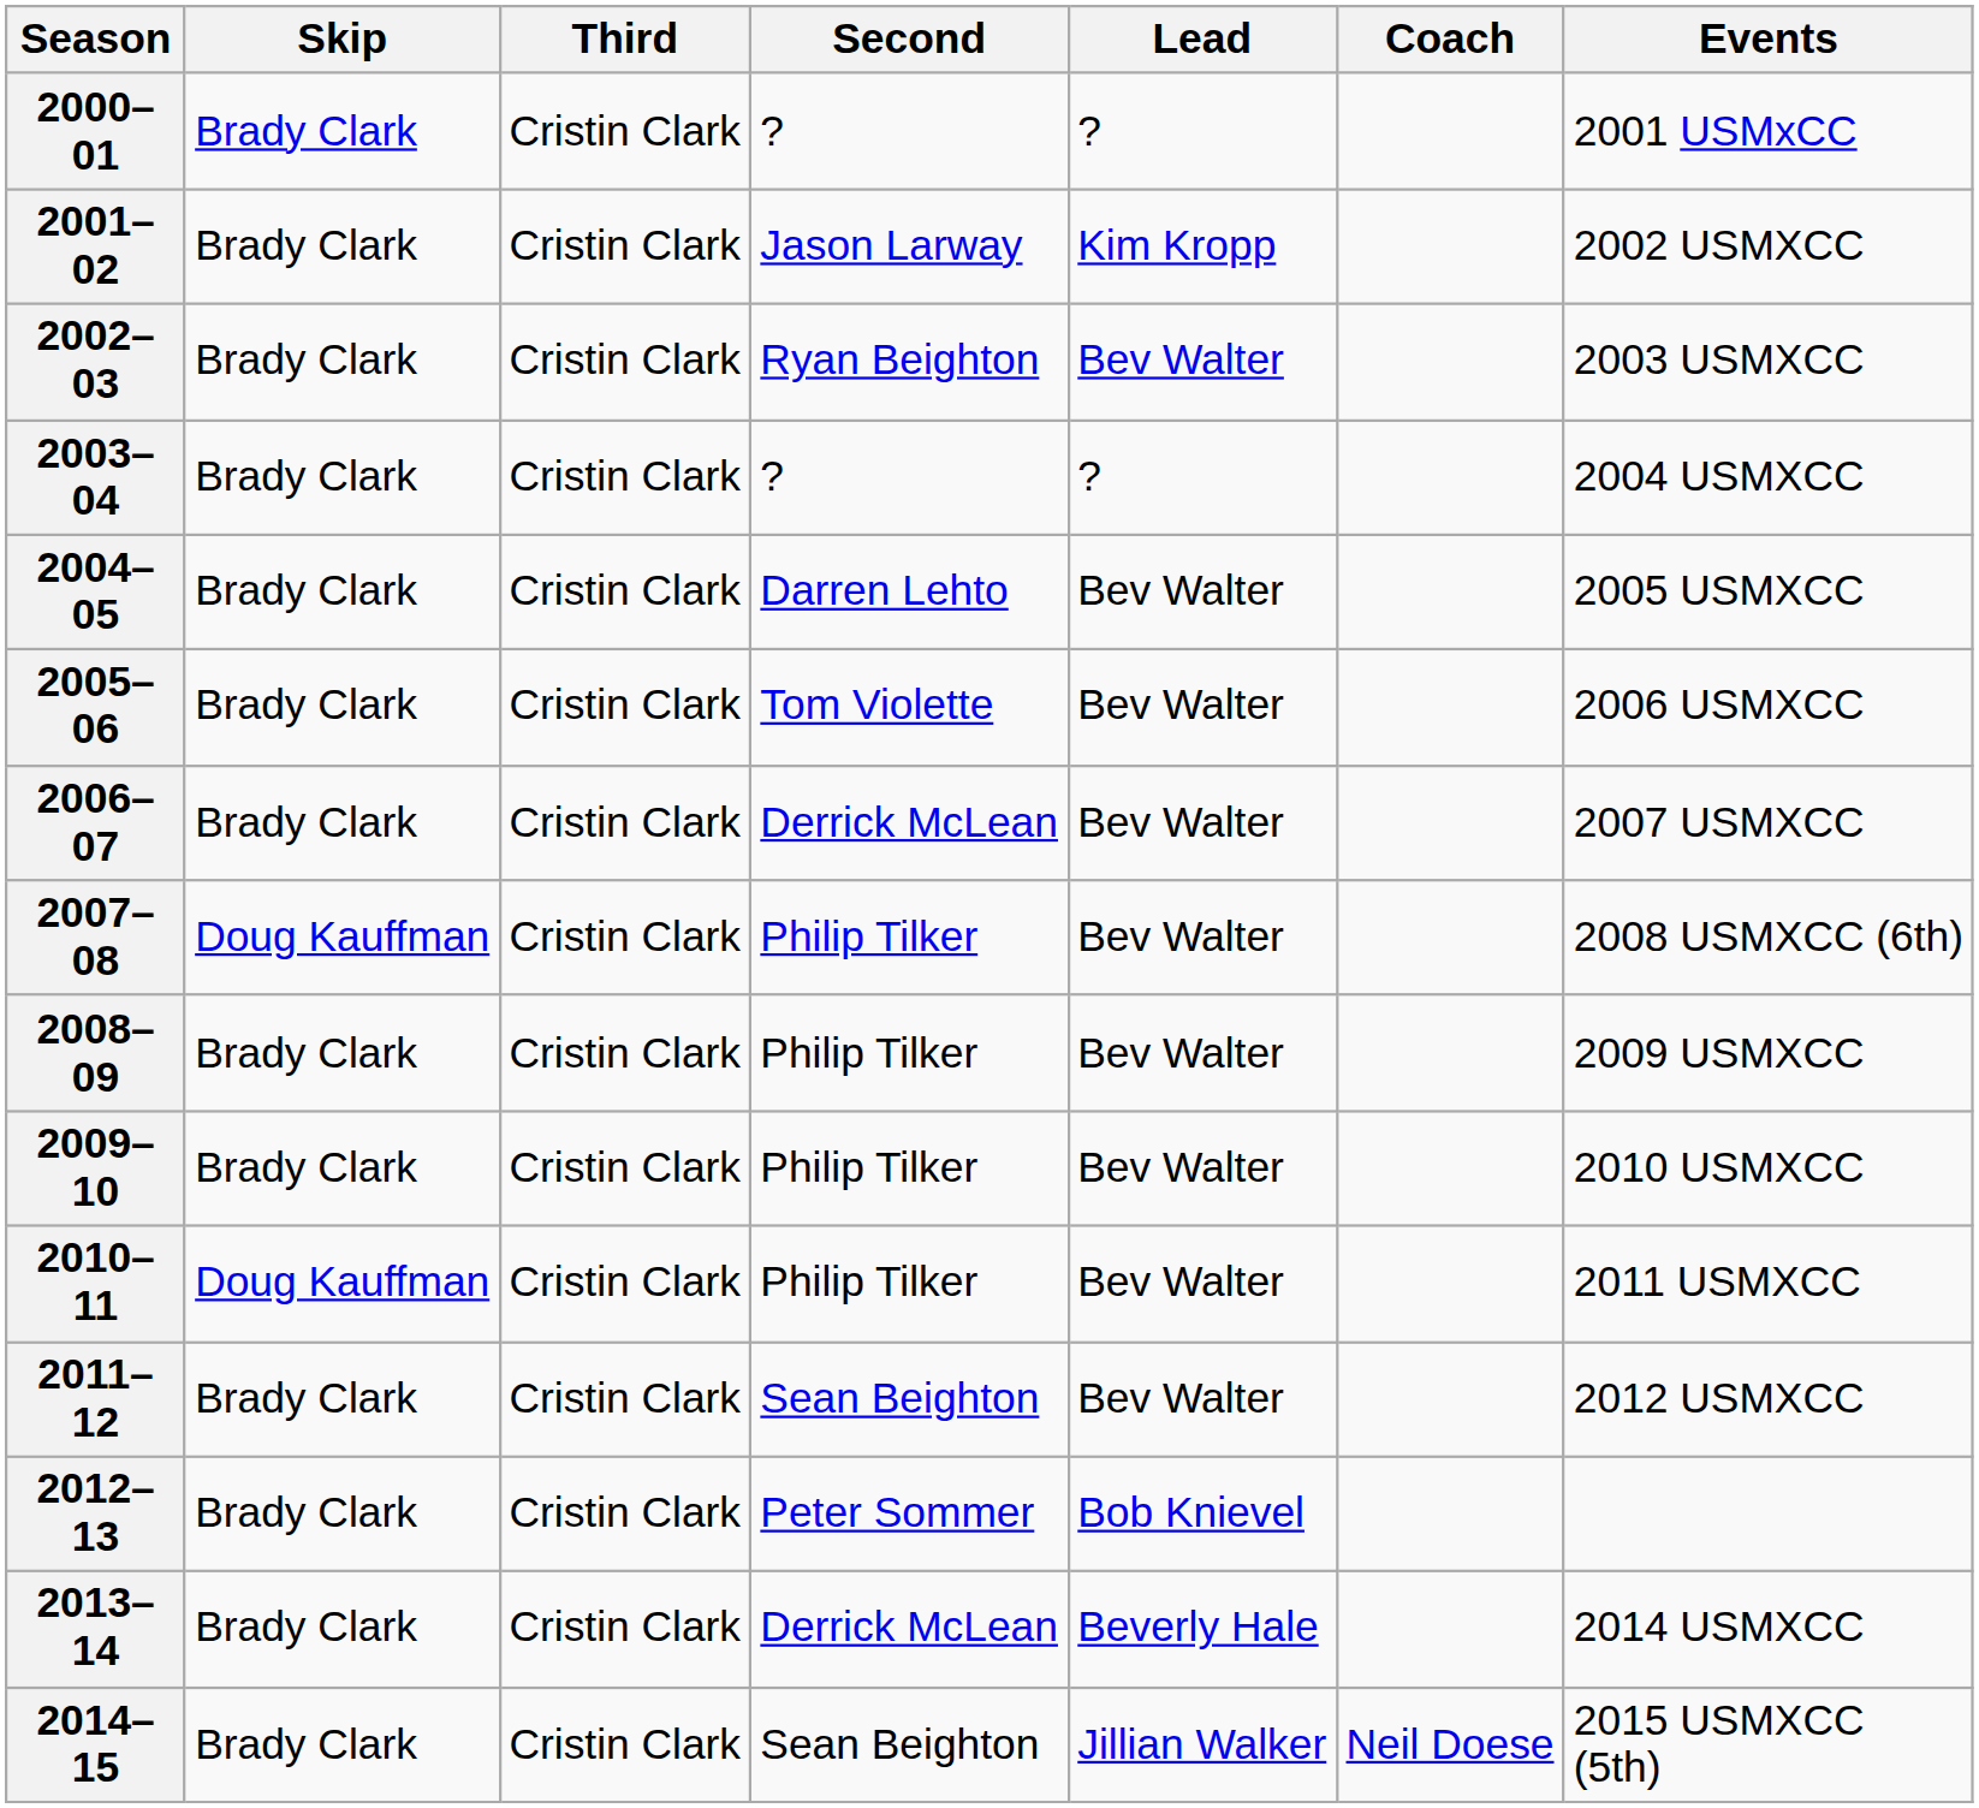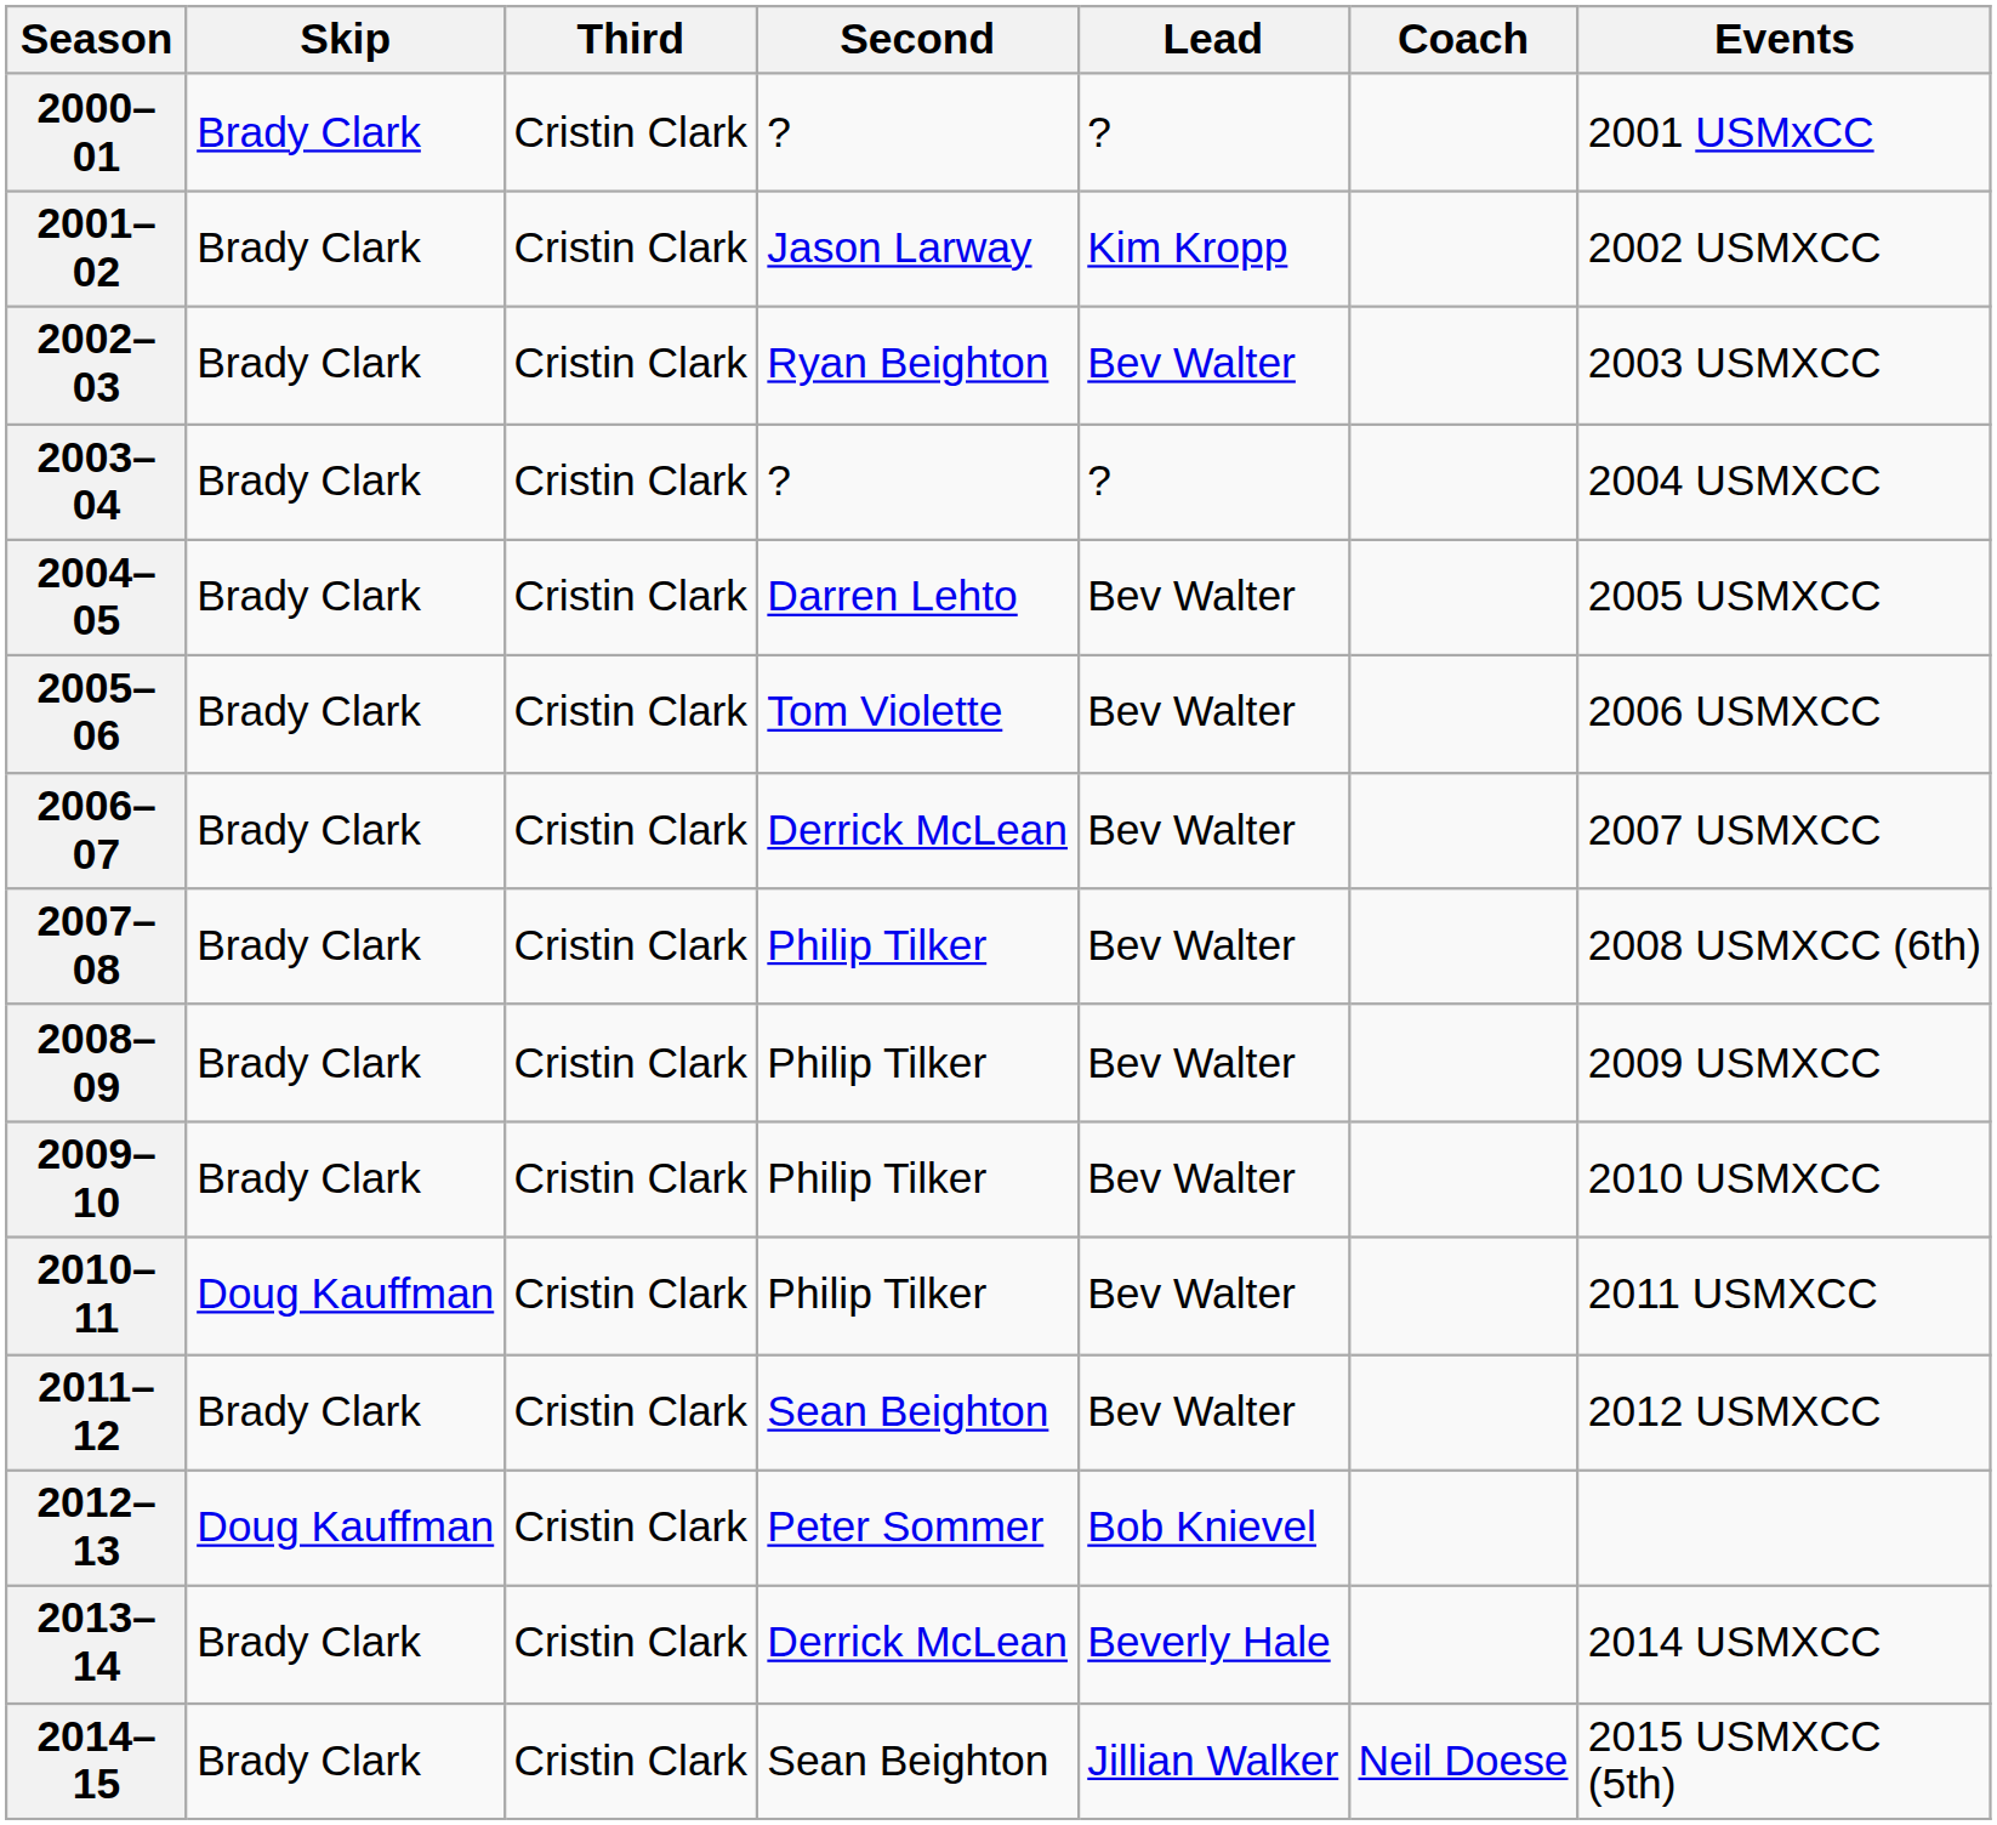 <table class="wikitable">
 <tr>
 <th scope="col" width=60>Season</th>
 <th scope="col">Skip</th>
 <th scope="col">Third</th>
 <th scope="col">Second</th>
 <th scope="col">Lead</th>
 <th scope="col">Coach</th>
 <th scope="col">Events</th>
 </tr>
 <tr>
 <th scope="row">2000–01</th>
 <td><a href='#'>Brady Clark</a></td>
 <td>Cristin Clark</td>
 <td>?</td>
 <td>?</td>
 <td></td>
 <td>2001 <a href='#'>USMxCC</a> </td>
 </tr>
 <tr>
 <th scope="row">2001–02</th>
 <td>Brady Clark</td>
 <td>Cristin Clark</td>
 <td><a href='#'>Jason Larway</a></td>
 <td><a href='#'>Kim Kropp</a></td>
 <td></td>
 <td>2002 USMXCC </td>
 </tr>
 <tr>
 <th scope="row">2002–03</th>
 <td>Brady Clark</td>
 <td>Cristin Clark</td>
 <td><a href='#'>Ryan Beighton</a></td>
 <td><a href='#'>Bev Walter</a></td>
 <td></td>
 <td>2003 USMXCC </td>
 </tr>
 <tr>
 <th scope="row">2003–04</th>
 <td>Brady Clark</td>
 <td>Cristin Clark</td>
 <td>?</td>
 <td>?</td>
 <td></td>
 <td>2004 USMXCC </td>
 </tr>
 <tr>
 <th scope="row">2004–05</th>
 <td>Brady Clark</td>
 <td>Cristin Clark</td>
 <td><a href='#'>Darren Lehto</a></td>
 <td>Bev Walter</td>
 <td></td>
 <td>2005 USMXCC </td>
 </tr>
 <tr>
 <th scope="row">2005–06</th>
 <td>Brady Clark</td>
 <td>Cristin Clark</td>
 <td><a href='#'>Tom Violette</a></td>
 <td>Bev Walter</td>
 <td></td>
 <td>2006 USMXCC </td>
 </tr>
 <tr>
 <th scope="row">2006–07</th>
 <td>Brady Clark</td>
 <td>Cristin Clark</td>
 <td><a href='#'>Derrick McLean</a></td>
 <td>Bev Walter</td>
 <td></td>
 <td>2007 USMXCC </td>
 </tr>
 <tr>
 <th scope="row">2007–08</th>
-<td><a href='#'>Doug Kauffman</a></td>
+<td>Brady Clark</td>
 <td>Cristin Clark</td>
 <td><a href='#'>Philip Tilker</a></td>
 <td>Bev Walter</td>
 <td></td>
 <td>2008 USMXCC (6th)</td>
 </tr>
 <tr>
 <th scope="row">2008–09</th>
 <td>Brady Clark</td>
 <td>Cristin Clark</td>
 <td>Philip Tilker</td>
 <td>Bev Walter</td>
 <td></td>
 <td>2009 USMXCC </td>
 </tr>
 <tr>
 <th scope="row">2009–10</th>
 <td>Brady Clark</td>
 <td>Cristin Clark</td>
 <td>Philip Tilker</td>
 <td>Bev Walter</td>
 <td></td>
 <td>2010 USMXCC </td>
 </tr>
 <tr>
 <th scope="row">2010–11</th>
 <td><a href='#'>Doug Kauffman</a></td>
 <td>Cristin Clark</td>
 <td>Philip Tilker</td>
 <td>Bev Walter</td>
 <td></td>
 <td>2011 USMXCC </td>
 </tr>
 <tr>
 <th scope="row">2011–12</th>
 <td>Brady Clark</td>
 <td>Cristin Clark</td>
 <td><a href='#'>Sean Beighton</a></td>
 <td>Bev Walter</td>
 <td></td>
 <td>2012 USMXCC </td>
 </tr>
 <tr>
 <th scope="row">2012–13</th>
-<td>Brady Clark</td>
+<td><a href='#'>Doug Kauffman</a></td>
 <td>Cristin Clark</td>
 <td><a href='#'>Peter Sommer</a></td>
 <td><a href='#'>Bob Knievel</a></td>
 <td></td>
 <td></td>
 </tr>
 <tr>
 <th scope="row">2013–14</th>
 <td>Brady Clark</td>
 <td>Cristin Clark</td>
 <td><a href='#'>Derrick McLean</a></td>
 <td><a href='#'>Beverly Hale</a></td>
 <td></td>
 <td>2014 USMXCC </td>
 </tr>
 <tr>
 <th scope="row">2014–15</th>
 <td>Brady Clark</td>
 <td>Cristin Clark</td>
 <td>Sean Beighton</td>
 <td><a href='#'>Jillian Walker</a></td>
 <td><a href='#'>Neil Doese</a></td>
 <td>2015 USMXCC <br> (5th)</td>
 </tr>
 </table>
